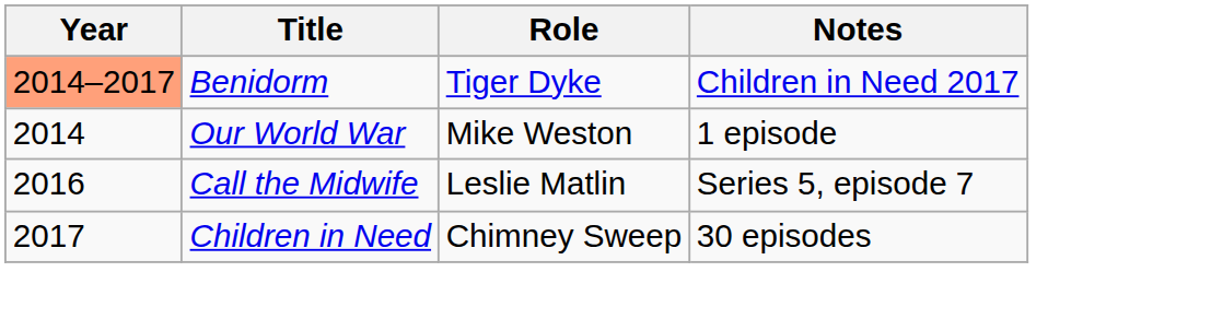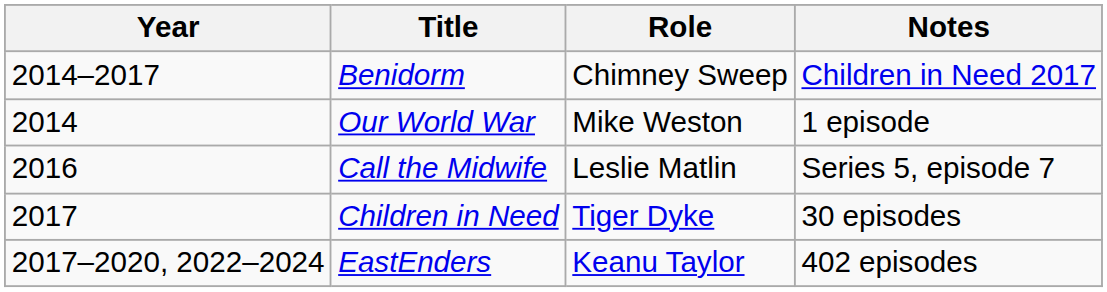 <table class="wikitable">
 <tr>
 <th scope="col">Year</th>
 <th scope="col">Title</th>
 <th scope="col">Role</th>
 <th scope="col">Notes</th>
 </tr>
 <tr>
-<td style="background: lightsalmon;">2014–2017</td>
+<td>2014–2017</td>
 <td><em><a href='#'>Benidorm</a></em></td>
-<td><a href='#'>Tiger Dyke</a></td>
+<td>Chimney Sweep</td>
 <td><a href='#'>Children in Need 2017</a></td>
 </tr>
 <tr>
 <td>2014</td>
 <td><em><a href='#'>Our World War</a></em></td>
 <td>Mike Weston</td>
 <td>1 episode</td>
 </tr>
 <tr>
 <td>2016</td>
 <td><em><a href='#'>Call the Midwife</a></em></td>
 <td>Leslie Matlin</td>
 <td>Series 5, episode 7</td>
 </tr>
 <tr>
 <td>2017</td>
 <td><em><a href='#'>Children in Need</a></em></td>
-<td>Chimney Sweep</td>
+<td><a href='#'>Tiger Dyke</a></td>
 <td>30 episodes</td>
 </tr>
+<tr>
+<td>2017–2020, 2022–2024</td>
+<td><em><a href='#'>EastEnders</a></em></td>
+<td><a href='#'>Keanu Taylor</a></td>
+<td>402 episodes</td>
+</tr>
 </table>
